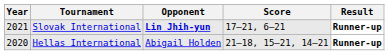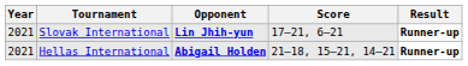 <table class="sortable wikitable" style="font-size: 90%;">
 <tr>
 <th>Year</th>
 <th>Tournament</th>
 <th>Opponent</th>
 <th>Score</th>
 <th>Result</th>
 </tr>
 <tr style="background:#E9E9E9">
 <td align="center">2021</td>
 <td align="left"><a href='#'>Slovak International</a></td>
 <td align="left"><strong> <a href='#'>Lin Jhih-yun</a></strong></td>
 <td align="left">17–21, 6–21</td>
 <td style="text-align:left; background:white"> <strong>Runner-up</strong></td>
 </tr>
 <tr style="background:#E9E9E9">
-<td align="center">2020</td>
+<td align="center">2021</td>
 <td align="left"><a href='#'>Hellas International</a></td>
-<td align="left"> <a href='#'>Abigail Holden</a></td>
+<td align="left"><strong> <a href='#'>Abigail Holden</a></strong></td>
 <td align="left">21–18, 15–21, 14–21</td>
 <td style="text-align:left; background:white"> <strong>Runner-up</strong></td>
 </tr>
 </table>
